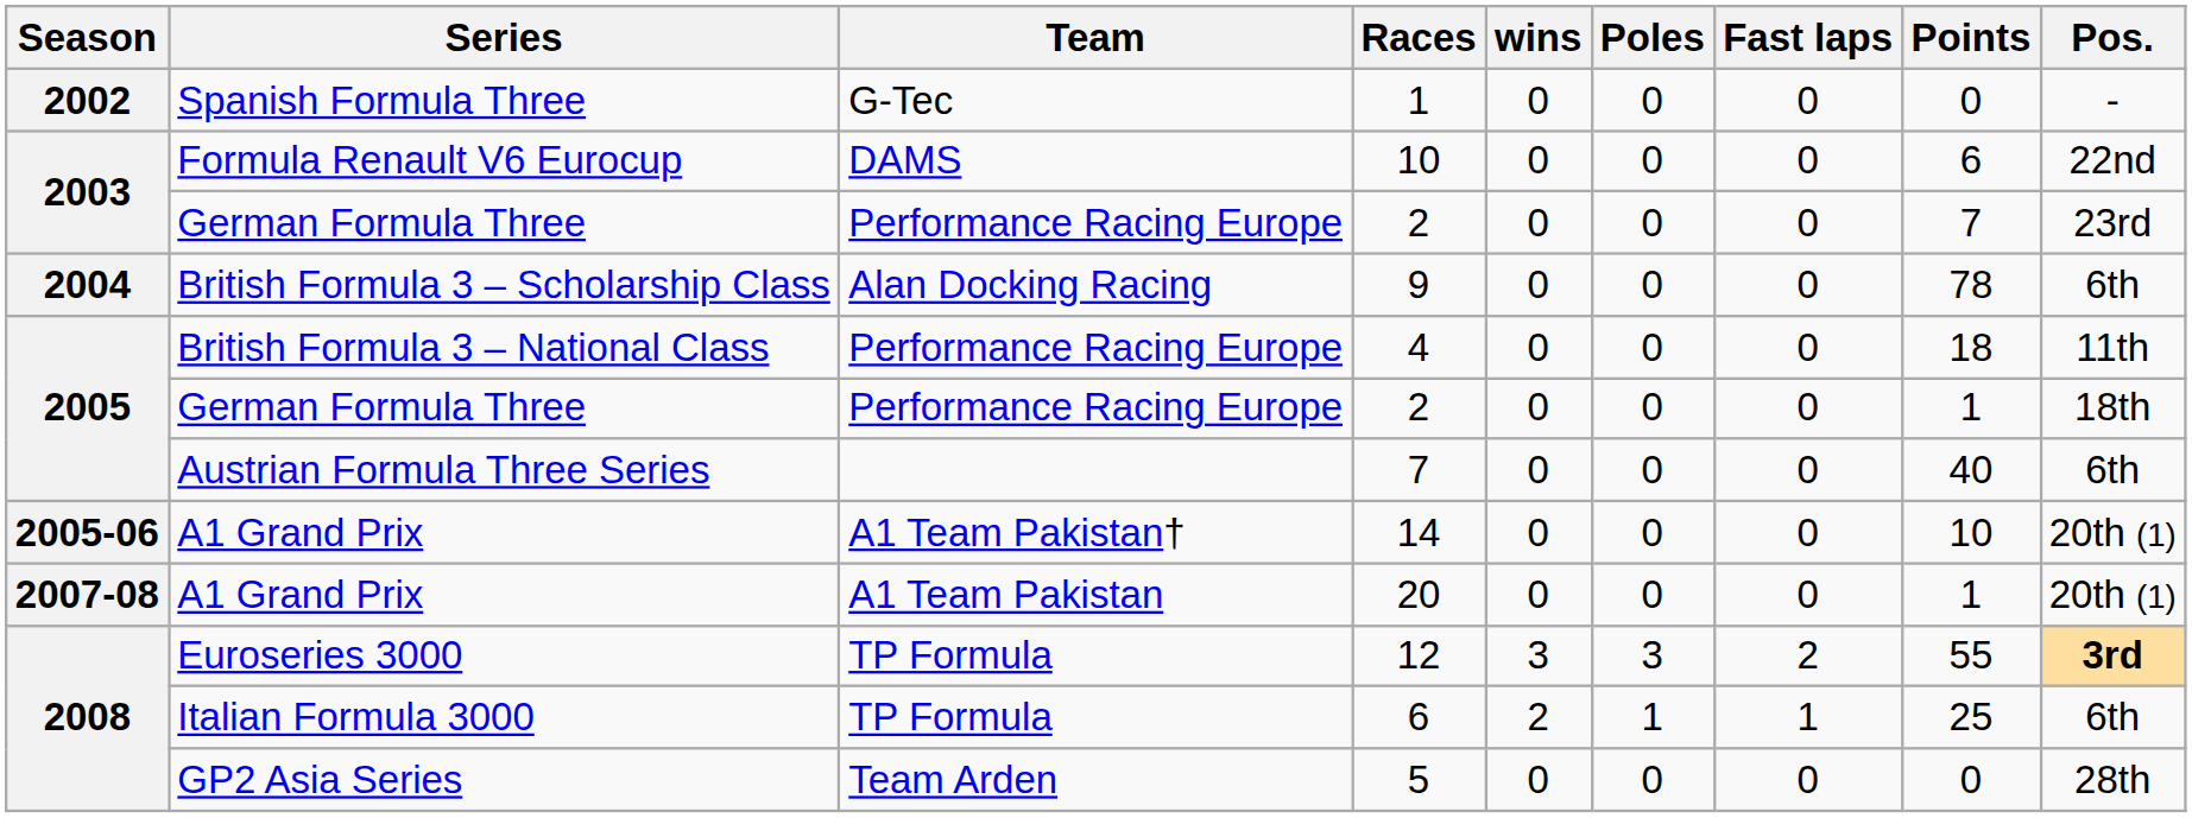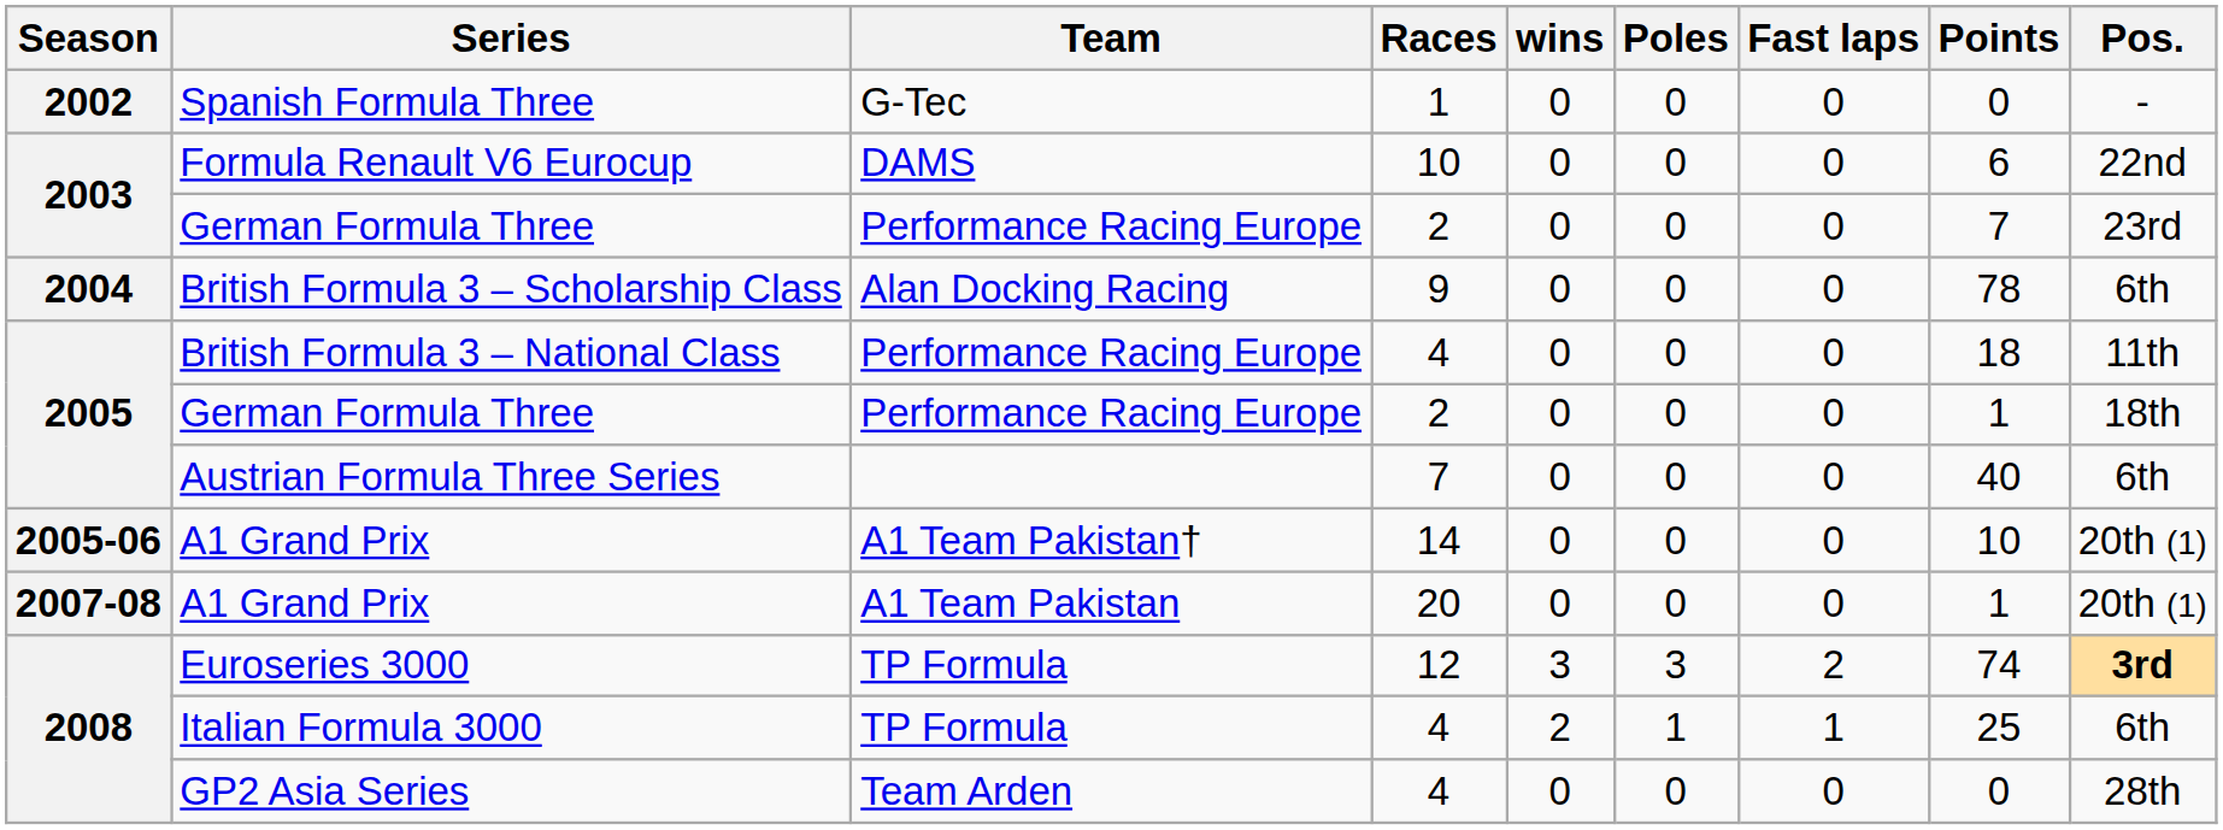 <table class="wikitable" style="text-align:center; font-size:90%">
 <tr>
 <th>Season</th>
 <th>Series</th>
 <th>Team</th>
 <th>Races</th>
 <th>wins</th>
 <th>Poles</th>
 <th>Fast laps</th>
 <th>Points</th>
 <th>Pos.</th>
 </tr>
 <tr>
 <th>2002</th>
 <td align=left><a href='#'>Spanish Formula Three</a></td>
 <td align=left>G-Tec</td>
 <td>1</td>
 <td>0</td>
 <td>0</td>
 <td>0</td>
 <td>0</td>
 <td align="centr">-</td>
 </tr>
 <tr>
 <th rowspan=2>2003</th>
 <td align=left><a href='#'>Formula Renault V6 Eurocup</a></td>
 <td align=left><a href='#'>DAMS</a></td>
 <td>10</td>
 <td>0</td>
 <td>0</td>
 <td>0</td>
 <td>6</td>
 <td align="centr">22nd</td>
 </tr>
 <tr>
 <td align=left><a href='#'>German Formula Three</a></td>
 <td align=left><a href='#'>Performance Racing Europe</a></td>
 <td>2</td>
 <td>0</td>
 <td>0</td>
 <td>0</td>
 <td>7</td>
 <td align="centr">23rd</td>
 </tr>
 <tr>
 <th>2004</th>
 <td align=left><a href='#'>British Formula 3 – Scholarship Class</a></td>
 <td align=left><a href='#'>Alan Docking Racing</a></td>
 <td>9</td>
 <td>0</td>
 <td>0</td>
 <td>0</td>
 <td>78</td>
 <td align="centr">6th</td>
 </tr>
 <tr>
 <th rowspan=3>2005</th>
 <td align=left><a href='#'>British Formula 3 – National Class</a></td>
 <td align=left><a href='#'>Performance Racing Europe</a></td>
 <td>4</td>
 <td>0</td>
 <td>0</td>
 <td>0</td>
 <td>18</td>
 <td align="centr">11th</td>
 </tr>
 <tr>
 <td align=left><a href='#'>German Formula Three</a></td>
 <td align=left><a href='#'>Performance Racing Europe</a></td>
 <td>2</td>
 <td>0</td>
 <td>0</td>
 <td>0</td>
 <td>1</td>
 <td align="centr">18th</td>
 </tr>
 <tr>
 <td align=left><a href='#'>Austrian Formula Three Series</a></td>
 <td align=left></td>
 <td>7</td>
 <td>0</td>
 <td>0</td>
 <td>0</td>
 <td>40</td>
 <td align="centr">6th</td>
 </tr>
 <tr>
 <th>2005-06</th>
 <td align=left><a href='#'>A1 Grand Prix</a></td>
 <td align=left><a href='#'>A1 Team Pakistan</a>†</td>
 <td>14</td>
 <td>0</td>
 <td>0</td>
 <td>0</td>
 <td>10</td>
 <td align="centr">20th <small>(1)</small></td>
 </tr>
 <tr>
 <th>2007-08</th>
 <td align=left><a href='#'>A1 Grand Prix</a></td>
 <td align=left><a href='#'>A1 Team Pakistan</a></td>
 <td>20</td>
 <td>0</td>
 <td>0</td>
 <td>0</td>
 <td>1</td>
 <td align="centr">20th <small>(1)</small></td>
 </tr>
 <tr>
 <th rowspan=3>2008</th>
 <td align=left><a href='#'>Euroseries 3000</a></td>
 <td align=left><a href='#'>TP Formula</a></td>
 <td>12</td>
 <td>3</td>
 <td>3</td>
 <td>2</td>
-<td>55</td>
+<td>74</td>
 <td style="background:#FFDF9F;" align="centr"><strong>3rd</strong></td>
 </tr>
 <tr>
 <td align=left><a href='#'>Italian Formula 3000</a></td>
 <td align=left><a href='#'>TP Formula</a></td>
-<td>6</td>
+<td>4</td>
 <td>2</td>
 <td>1</td>
 <td>1</td>
 <td>25</td>
 <td align="centr">6th</td>
 </tr>
 <tr>
 <td align=left><a href='#'>GP2 Asia Series</a></td>
 <td align=left><a href='#'>Team Arden</a></td>
-<td>5</td>
+<td>4</td>
 <td>0</td>
 <td>0</td>
 <td>0</td>
 <td>0</td>
 <td align="centr">28th</td>
 </tr>
 </table>
